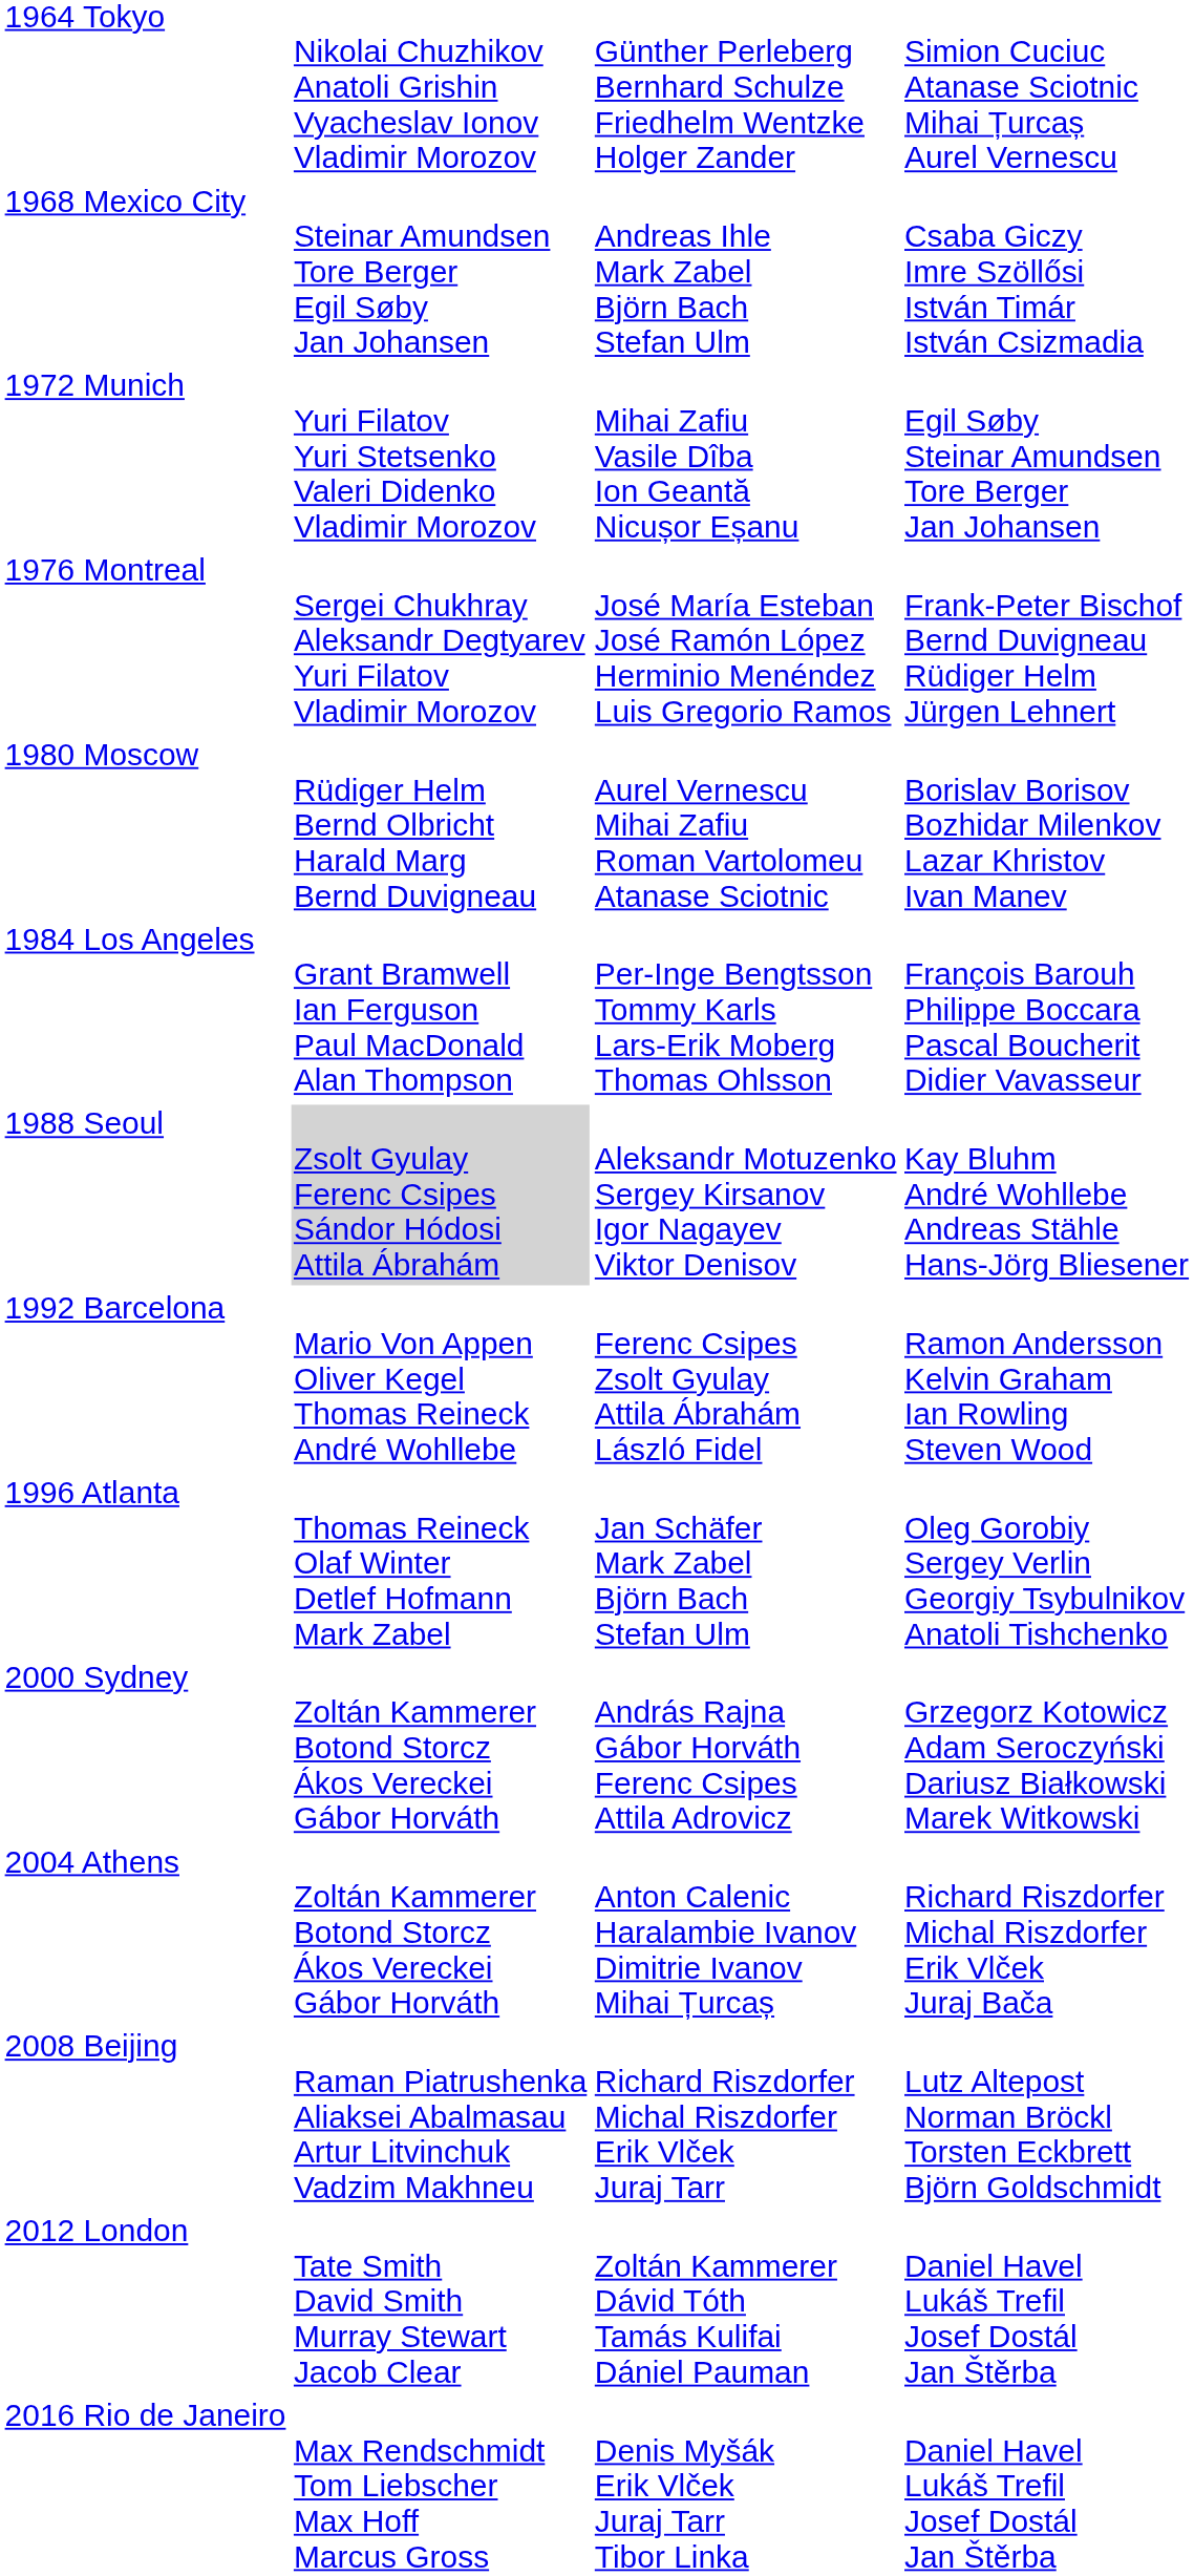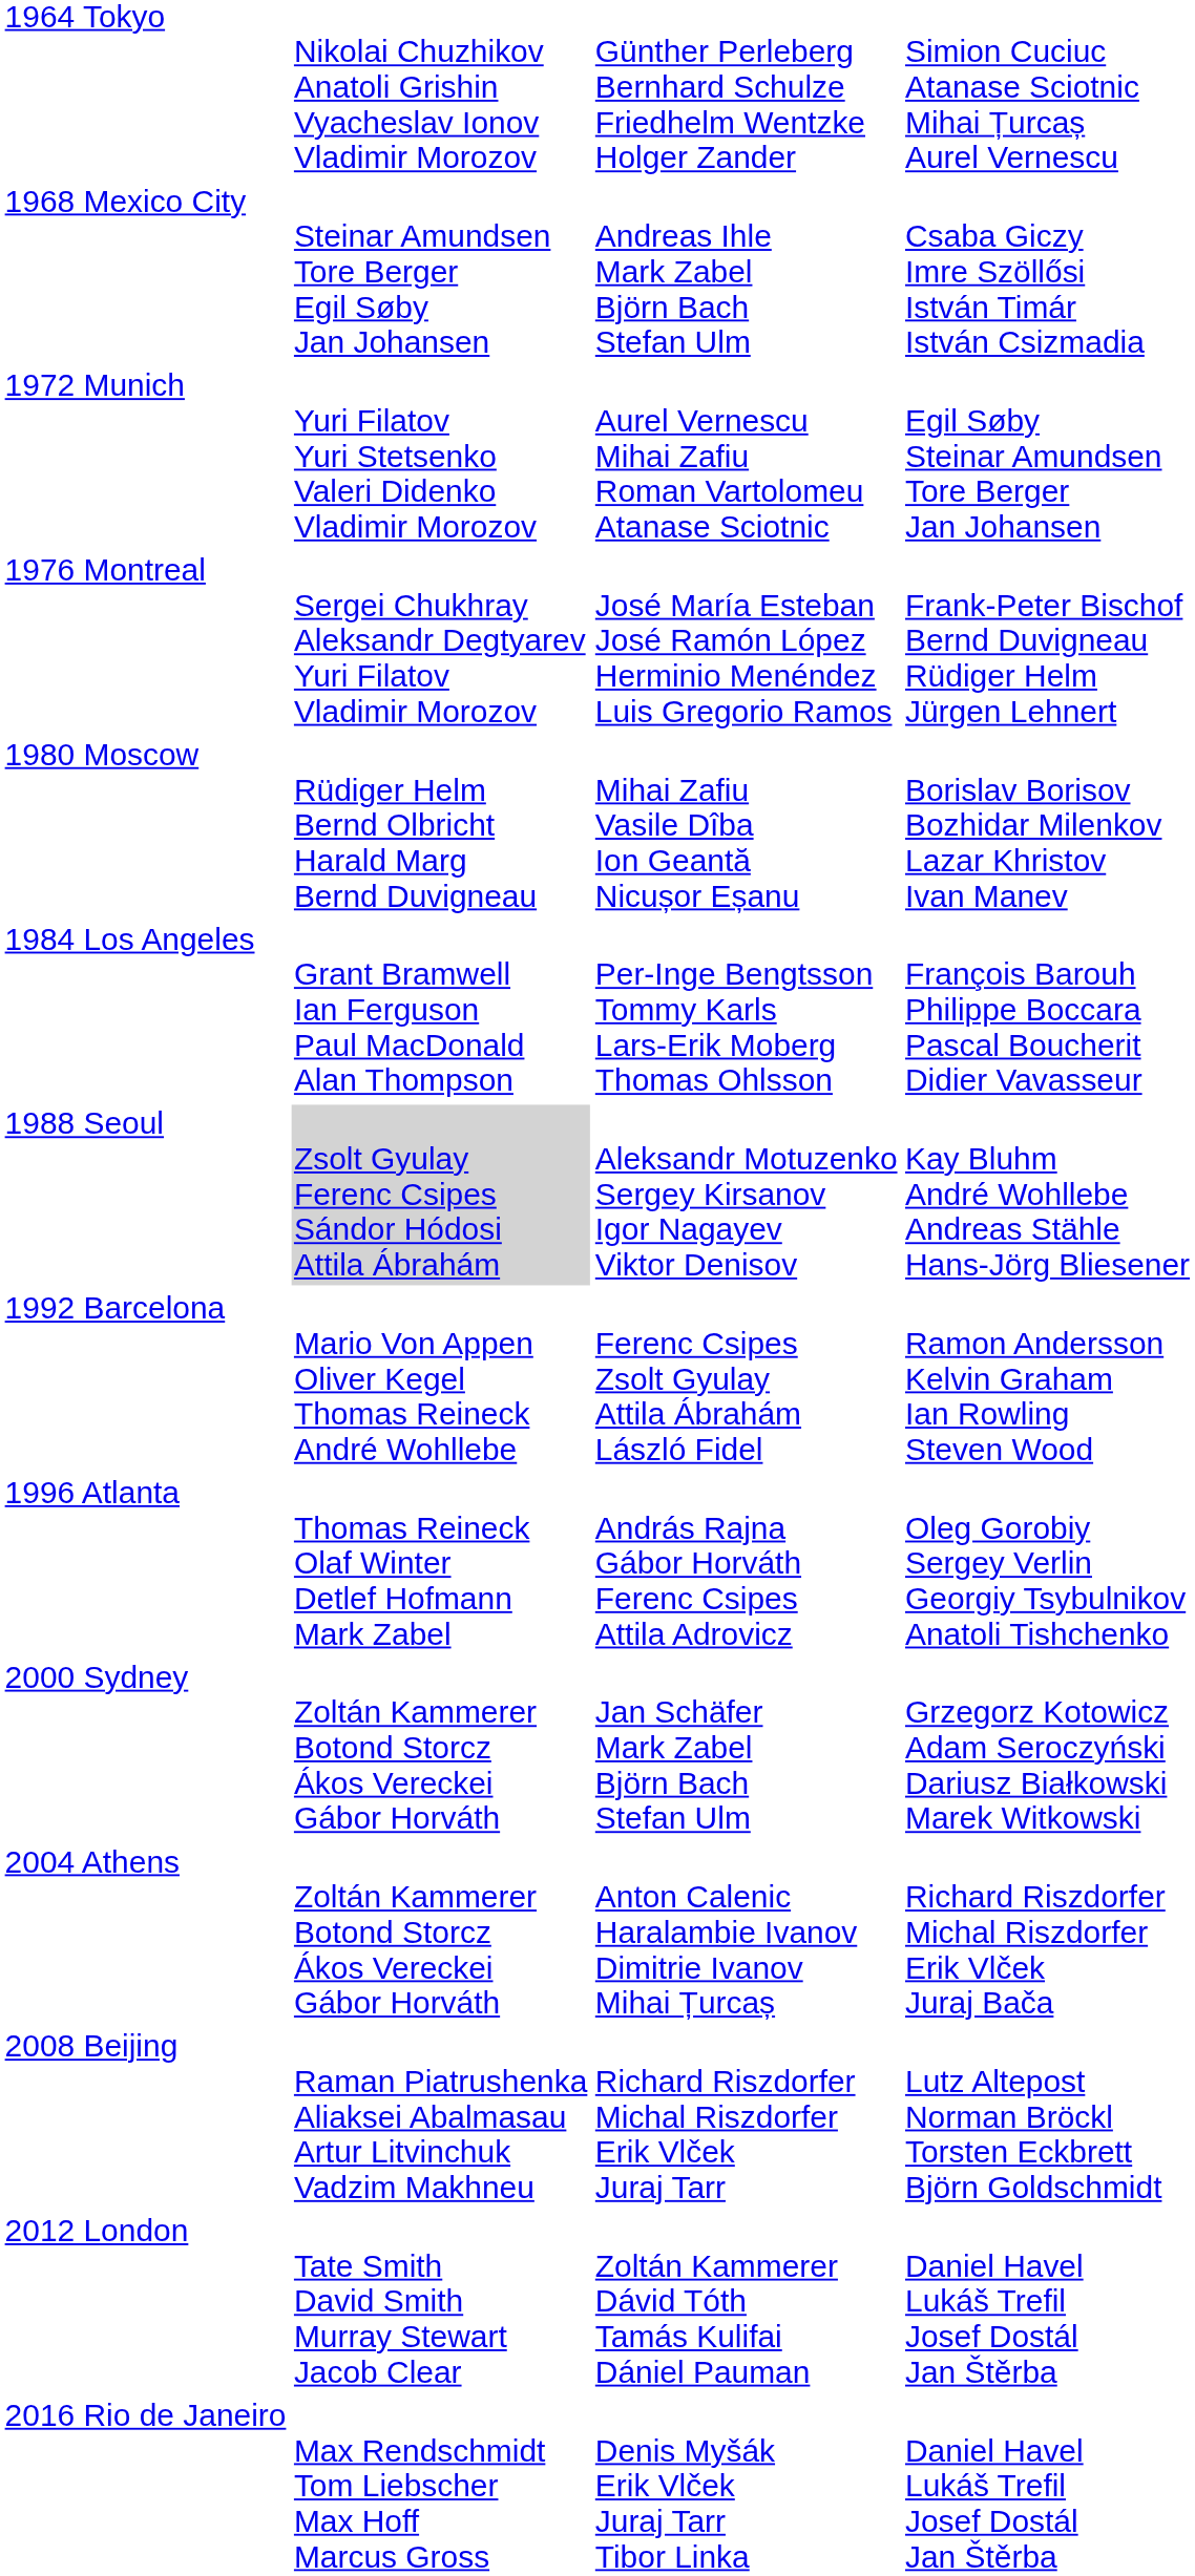 <table>
 <tr valign="top">
 <td><a href='#'>1964 Tokyo</a><br></td>
 <td><br><a href='#'>Nikolai Chuzhikov</a><br><a href='#'>Anatoli Grishin</a><br><a href='#'>Vyacheslav Ionov</a><br><a href='#'>Vladimir Morozov</a></td>
 <td><br><a href='#'>Günther Perleberg</a><br><a href='#'>Bernhard Schulze</a><br><a href='#'>Friedhelm Wentzke</a><br><a href='#'>Holger Zander</a></td>
 <td><br><a href='#'>Simion Cuciuc</a><br><a href='#'>Atanase Sciotnic</a><br><a href='#'>Mihai Țurcaș</a><br><a href='#'>Aurel Vernescu</a></td>
 </tr>
 <tr valign="top">
 <td><a href='#'>1968 Mexico City</a><br></td>
 <td><br><a href='#'>Steinar Amundsen</a><br><a href='#'>Tore Berger</a><br><a href='#'>Egil Søby</a><br><a href='#'>Jan Johansen</a></td>
 <td><br><a href='#'>Andreas Ihle</a><br><a href='#'>Mark Zabel</a><br><a href='#'>Björn Bach</a><br><a href='#'>Stefan Ulm</a></td>
 <td><br><a href='#'>Csaba Giczy</a><br><a href='#'>Imre Szöllősi</a><br><a href='#'>István Timár</a><br><a href='#'>István Csizmadia</a></td>
 </tr>
 <tr valign="top">
 <td><a href='#'>1972 Munich</a><br></td>
 <td><br><a href='#'>Yuri Filatov</a><br><a href='#'>Yuri Stetsenko</a><br><a href='#'>Valeri Didenko</a><br><a href='#'>Vladimir Morozov</a></td>
-<td><br><a href='#'>Mihai Zafiu</a><br><a href='#'>Vasile Dîba</a><br><a href='#'>Ion Geantă</a><br><a href='#'>Nicușor Eșanu</a></td>
+<td><br><a href='#'>Aurel Vernescu</a><br><a href='#'>Mihai Zafiu</a><br><a href='#'>Roman Vartolomeu</a><br><a href='#'>Atanase Sciotnic</a></td>
 <td><br><a href='#'>Egil Søby</a><br><a href='#'>Steinar Amundsen</a><br><a href='#'>Tore Berger</a><br><a href='#'>Jan Johansen</a></td>
 </tr>
 <tr valign="top">
 <td><a href='#'>1976 Montreal</a><br></td>
 <td><br><a href='#'>Sergei Chukhray</a><br><a href='#'>Aleksandr Degtyarev</a><br><a href='#'>Yuri Filatov</a><br><a href='#'>Vladimir Morozov</a></td>
 <td><br><a href='#'>José María Esteban</a><br><a href='#'>José Ramón López</a><br><a href='#'>Herminio Menéndez</a><br><a href='#'>Luis Gregorio Ramos</a></td>
 <td><br><a href='#'>Frank-Peter Bischof</a><br><a href='#'>Bernd Duvigneau</a><br><a href='#'>Rüdiger Helm</a><br><a href='#'>Jürgen Lehnert</a></td>
 </tr>
 <tr valign="top">
 <td><a href='#'>1980 Moscow</a><br></td>
 <td><br><a href='#'>Rüdiger Helm</a><br><a href='#'>Bernd Olbricht</a><br><a href='#'>Harald Marg</a><br><a href='#'>Bernd Duvigneau</a></td>
-<td><br><a href='#'>Aurel Vernescu</a><br><a href='#'>Mihai Zafiu</a><br><a href='#'>Roman Vartolomeu</a><br><a href='#'>Atanase Sciotnic</a></td>
+<td><br><a href='#'>Mihai Zafiu</a><br><a href='#'>Vasile Dîba</a><br><a href='#'>Ion Geantă</a><br><a href='#'>Nicușor Eșanu</a></td>
 <td><br><a href='#'>Borislav Borisov</a><br><a href='#'>Bozhidar Milenkov</a><br><a href='#'>Lazar Khristov</a><br><a href='#'>Ivan Manev</a></td>
 </tr>
 <tr valign="top">
 <td><a href='#'>1984 Los Angeles</a><br></td>
 <td><br><a href='#'>Grant Bramwell</a><br><a href='#'>Ian Ferguson</a><br><a href='#'>Paul MacDonald</a><br><a href='#'>Alan Thompson</a></td>
 <td><br><a href='#'>Per-Inge Bengtsson</a><br><a href='#'>Tommy Karls</a><br><a href='#'>Lars-Erik Moberg</a><br><a href='#'>Thomas Ohlsson</a></td>
 <td><br><a href='#'>François Barouh</a><br><a href='#'>Philippe Boccara</a><br><a href='#'>Pascal Boucherit</a><br><a href='#'>Didier Vavasseur</a></td>
 </tr>
 <tr valign="top">
 <td><a href='#'>1988 Seoul</a><br></td>
 <td style="background: lightgrey;"><br><a href='#'>Zsolt Gyulay</a><br><a href='#'>Ferenc Csipes</a><br><a href='#'>Sándor Hódosi</a><br><a href='#'>Attila Ábrahám</a></td>
 <td><br><a href='#'>Aleksandr Motuzenko</a><br><a href='#'>Sergey Kirsanov</a><br><a href='#'>Igor Nagayev</a><br><a href='#'>Viktor Denisov</a></td>
 <td><br><a href='#'>Kay Bluhm</a><br><a href='#'>André Wohllebe</a><br><a href='#'>Andreas Stähle</a><br><a href='#'>Hans-Jörg Bliesener</a></td>
 </tr>
 <tr valign="top">
 <td><a href='#'>1992 Barcelona</a><br></td>
 <td><br><a href='#'>Mario Von Appen</a><br><a href='#'>Oliver Kegel</a><br><a href='#'>Thomas Reineck</a><br><a href='#'>André Wohllebe</a></td>
 <td><br><a href='#'>Ferenc Csipes</a><br><a href='#'>Zsolt Gyulay</a><br><a href='#'>Attila Ábrahám</a><br><a href='#'>László Fidel</a></td>
 <td><br><a href='#'>Ramon Andersson</a><br><a href='#'>Kelvin Graham</a><br><a href='#'>Ian Rowling</a><br><a href='#'>Steven Wood</a></td>
 </tr>
 <tr valign="top">
 <td><a href='#'>1996 Atlanta</a><br></td>
 <td><br><a href='#'>Thomas Reineck</a><br><a href='#'>Olaf Winter</a><br><a href='#'>Detlef Hofmann</a><br><a href='#'>Mark Zabel</a></td>
-<td><br><a href='#'>Jan Schäfer</a><br><a href='#'>Mark Zabel</a><br><a href='#'>Björn Bach</a><br><a href='#'>Stefan Ulm</a></td>
+<td><br><a href='#'>András Rajna</a><br><a href='#'>Gábor Horváth</a><br><a href='#'>Ferenc Csipes</a><br><a href='#'>Attila Adrovicz</a></td>
 <td><br><a href='#'>Oleg Gorobiy</a><br><a href='#'>Sergey Verlin</a><br><a href='#'>Georgiy Tsybulnikov</a><br><a href='#'>Anatoli Tishchenko</a></td>
 </tr>
 <tr valign="top">
 <td><a href='#'>2000 Sydney</a><br></td>
 <td><br><a href='#'>Zoltán Kammerer</a><br><a href='#'>Botond Storcz</a><br><a href='#'>Ákos Vereckei</a><br><a href='#'>Gábor Horváth</a></td>
-<td><br><a href='#'>András Rajna</a><br><a href='#'>Gábor Horváth</a><br><a href='#'>Ferenc Csipes</a><br><a href='#'>Attila Adrovicz</a></td>
+<td><br><a href='#'>Jan Schäfer</a><br><a href='#'>Mark Zabel</a><br><a href='#'>Björn Bach</a><br><a href='#'>Stefan Ulm</a></td>
 <td><br><a href='#'>Grzegorz Kotowicz</a><br><a href='#'>Adam Seroczyński</a><br><a href='#'>Dariusz Białkowski</a><br><a href='#'>Marek Witkowski</a></td>
 </tr>
 <tr valign="top">
 <td><a href='#'>2004 Athens</a><br></td>
 <td><br><a href='#'>Zoltán Kammerer</a><br><a href='#'>Botond Storcz</a><br><a href='#'>Ákos Vereckei</a><br><a href='#'>Gábor Horváth</a></td>
 <td><br><a href='#'>Anton Calenic</a><br><a href='#'>Haralambie Ivanov</a><br><a href='#'>Dimitrie Ivanov</a><br><a href='#'>Mihai Țurcaș</a></td>
 <td><br><a href='#'>Richard Riszdorfer</a><br><a href='#'>Michal Riszdorfer</a><br><a href='#'>Erik Vlček</a><br><a href='#'>Juraj Bača</a></td>
 </tr>
 <tr valign="top">
 <td><a href='#'>2008 Beijing</a><br></td>
 <td><br><a href='#'>Raman Piatrushenka</a><br><a href='#'>Aliaksei Abalmasau</a><br><a href='#'>Artur Litvinchuk</a><br><a href='#'>Vadzim Makhneu</a></td>
 <td><br><a href='#'>Richard Riszdorfer</a><br><a href='#'>Michal Riszdorfer</a><br><a href='#'>Erik Vlček</a><br><a href='#'>Juraj Tarr</a></td>
 <td><br><a href='#'>Lutz Altepost</a><br><a href='#'>Norman Bröckl</a><br><a href='#'>Torsten Eckbrett</a><br><a href='#'>Björn Goldschmidt</a></td>
 </tr>
 <tr valign="top">
 <td><a href='#'>2012 London</a><br></td>
 <td><br><a href='#'>Tate Smith</a><br><a href='#'>David Smith</a><br><a href='#'>Murray Stewart</a><br><a href='#'>Jacob Clear</a></td>
 <td><br><a href='#'>Zoltán Kammerer</a><br><a href='#'>Dávid Tóth</a><br><a href='#'>Tamás Kulifai</a><br><a href='#'>Dániel Pauman</a></td>
 <td><br><a href='#'>Daniel Havel</a><br><a href='#'>Lukáš Trefil</a><br><a href='#'>Josef Dostál</a><br><a href='#'>Jan Štěrba</a></td>
 </tr>
 <tr valign="top">
 <td><a href='#'>2016 Rio de Janeiro</a><br></td>
 <td><br><a href='#'>Max Rendschmidt</a><br><a href='#'>Tom Liebscher</a><br><a href='#'>Max Hoff</a><br><a href='#'>Marcus Gross</a></td>
 <td><br><a href='#'>Denis Myšák</a><br><a href='#'>Erik Vlček</a><br><a href='#'>Juraj Tarr</a><br><a href='#'>Tibor Linka</a></td>
 <td><br><a href='#'>Daniel Havel</a><br><a href='#'>Lukáš Trefil</a><br><a href='#'>Josef Dostál</a><br><a href='#'>Jan Štěrba</a></td>
 </tr>
 </table>
